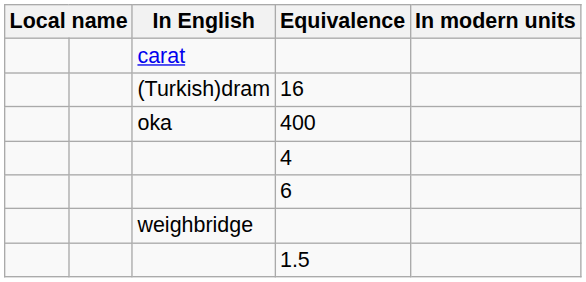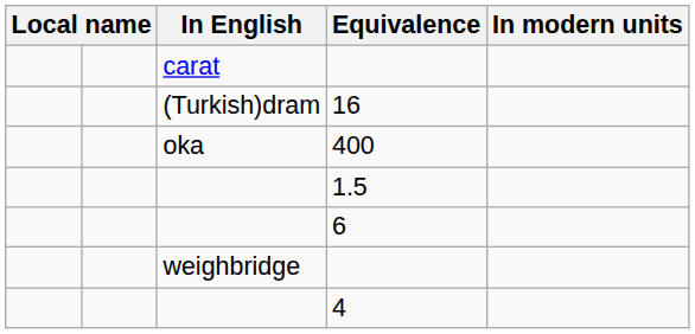 <table class="wikitable">
 <tr>
 <th colspan="2">Local name</th>
 <th>In English</th>
 <th>Equivalence</th>
 <th>In modern units</th>
 </tr>
 <tr>
 <td></td>
 <td align=right></td>
 <td><a href='#'>carat</a></td>
 <td></td>
 <td></td>
 </tr>
 <tr>
 <td></td>
 <td align=right></td>
 <td>(Turkish)dram</td>
 <td>16 </td>
 <td></td>
 </tr>
 <tr>
 <td></td>
 <td align=right></td>
 <td>oka</td>
 <td>400 </td>
 <td></td>
 </tr>
 <tr>
 <td></td>
 <td align=right></td>
 <td></td>
-<td>4 </td>
+<td>1.5 </td>
 <td></td>
 </tr>
 <tr>
 <td></td>
 <td align=right></td>
 <td></td>
 <td>6 </td>
 <td></td>
 </tr>
 <tr>
 <td></td>
 <td align=right></td>
 <td>weighbridge</td>
 <td></td>
 <td></td>
 </tr>
 <tr>
 <td></td>
 <td align=right></td>
 <td></td>
-<td>1.5 </td>
+<td>4 </td>
 <td></td>
 </tr>
 </table>
